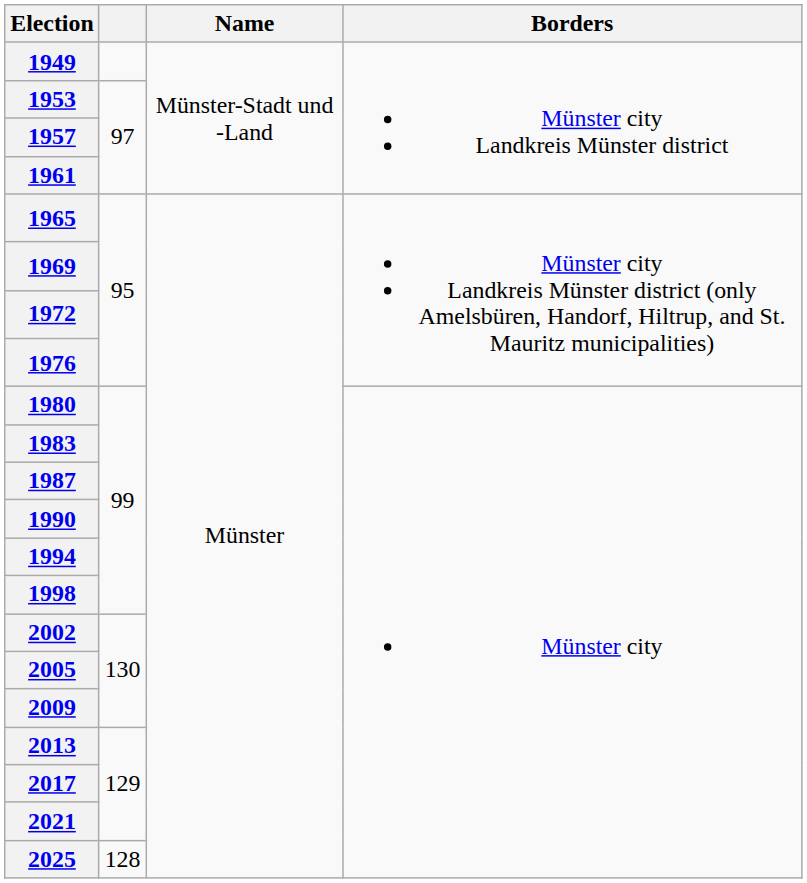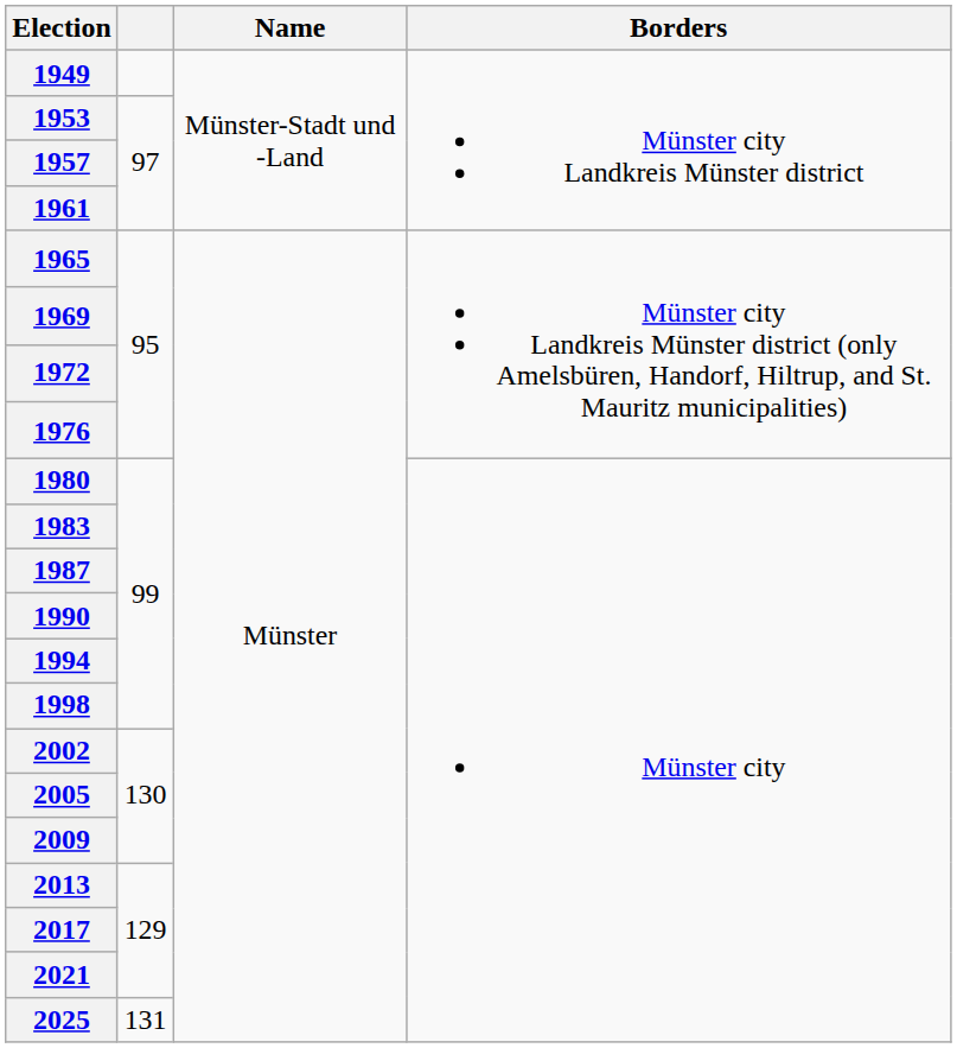 <table class=wikitable style="text-align:center">
 <tr>
 <th>Election</th>
 <th></th>
 <th width=125px>Name</th>
 <th width=300px>Borders</th>
 </tr>
 <tr>
 <th><a href='#'>1949</a></th>
 <td></td>
 <td rowspan=4>Münster-Stadt und -Land</td>
 <td rowspan=4><br><ul><li><a href='#'>Münster</a> city</li><li>Landkreis Münster district</li></ul></td>
 </tr>
 <tr>
 <th><a href='#'>1953</a></th>
 <td rowspan=3>97</td>
 </tr>
 <tr>
 <th><a href='#'>1957</a></th>
 </tr>
 <tr>
 <th><a href='#'>1961</a></th>
 </tr>
 <tr>
 <th><a href='#'>1965</a></th>
 <td rowspan=4>95</td>
 <td rowspan=17>Münster</td>
 <td rowspan=4><br><ul><li><a href='#'>Münster</a> city</li><li>Landkreis Münster district (only Amelsbüren, Handorf, Hiltrup, and St. Mauritz municipalities)</li></ul></td>
 </tr>
 <tr>
 <th><a href='#'>1969</a></th>
 </tr>
 <tr>
 <th><a href='#'>1972</a></th>
 </tr>
 <tr>
 <th><a href='#'>1976</a></th>
 </tr>
 <tr>
 <th><a href='#'>1980</a></th>
 <td rowspan=6>99</td>
 <td rowspan=13><br><ul><li><a href='#'>Münster</a> city</li></ul></td>
 </tr>
 <tr>
 <th><a href='#'>1983</a></th>
 </tr>
 <tr>
 <th><a href='#'>1987</a></th>
 </tr>
 <tr>
 <th><a href='#'>1990</a></th>
 </tr>
 <tr>
 <th><a href='#'>1994</a></th>
 </tr>
 <tr>
 <th><a href='#'>1998</a></th>
 </tr>
 <tr>
 <th><a href='#'>2002</a></th>
 <td rowspan=3>130</td>
 </tr>
 <tr>
 <th><a href='#'>2005</a></th>
 </tr>
 <tr>
 <th><a href='#'>2009</a></th>
 </tr>
 <tr>
 <th><a href='#'>2013</a></th>
 <td rowspan=3>129</td>
 </tr>
 <tr>
 <th><a href='#'>2017</a></th>
 </tr>
 <tr>
 <th><a href='#'>2021</a></th>
 </tr>
 <tr>
 <th><a href='#'>2025</a></th>
-<td>128</td>
+<td>131</td>
 </tr>
 </table>
